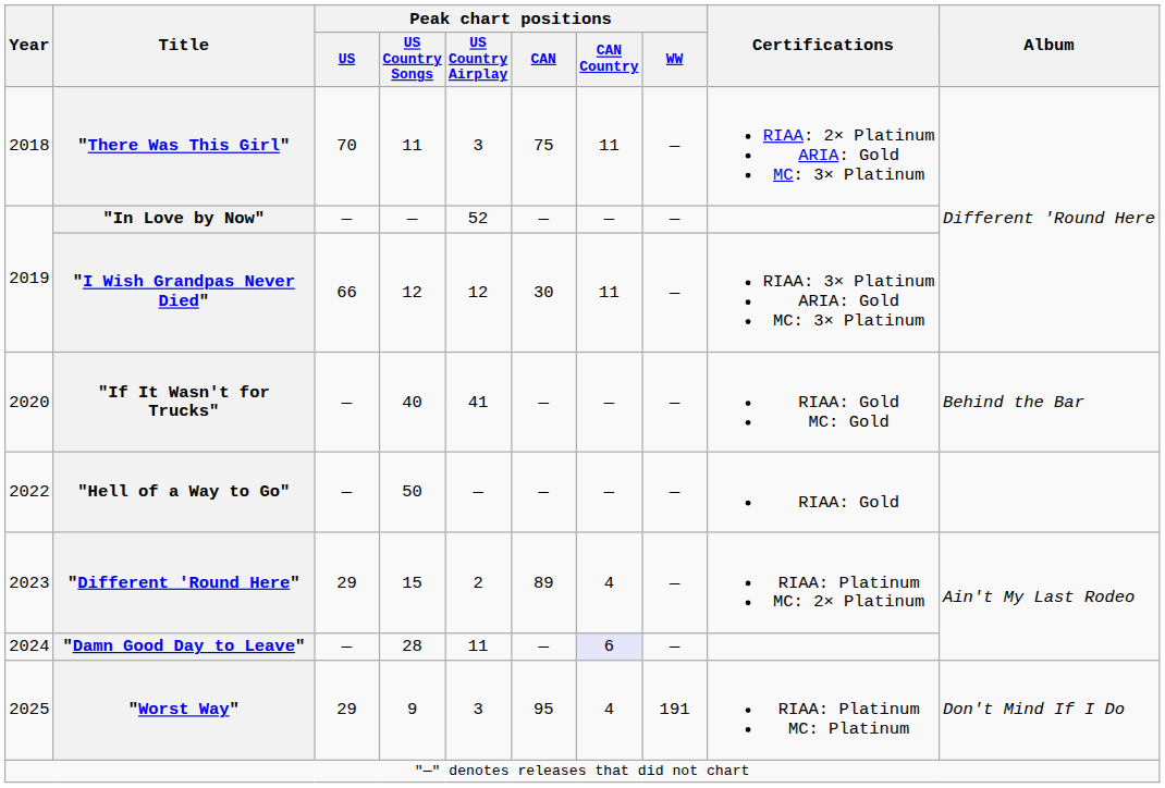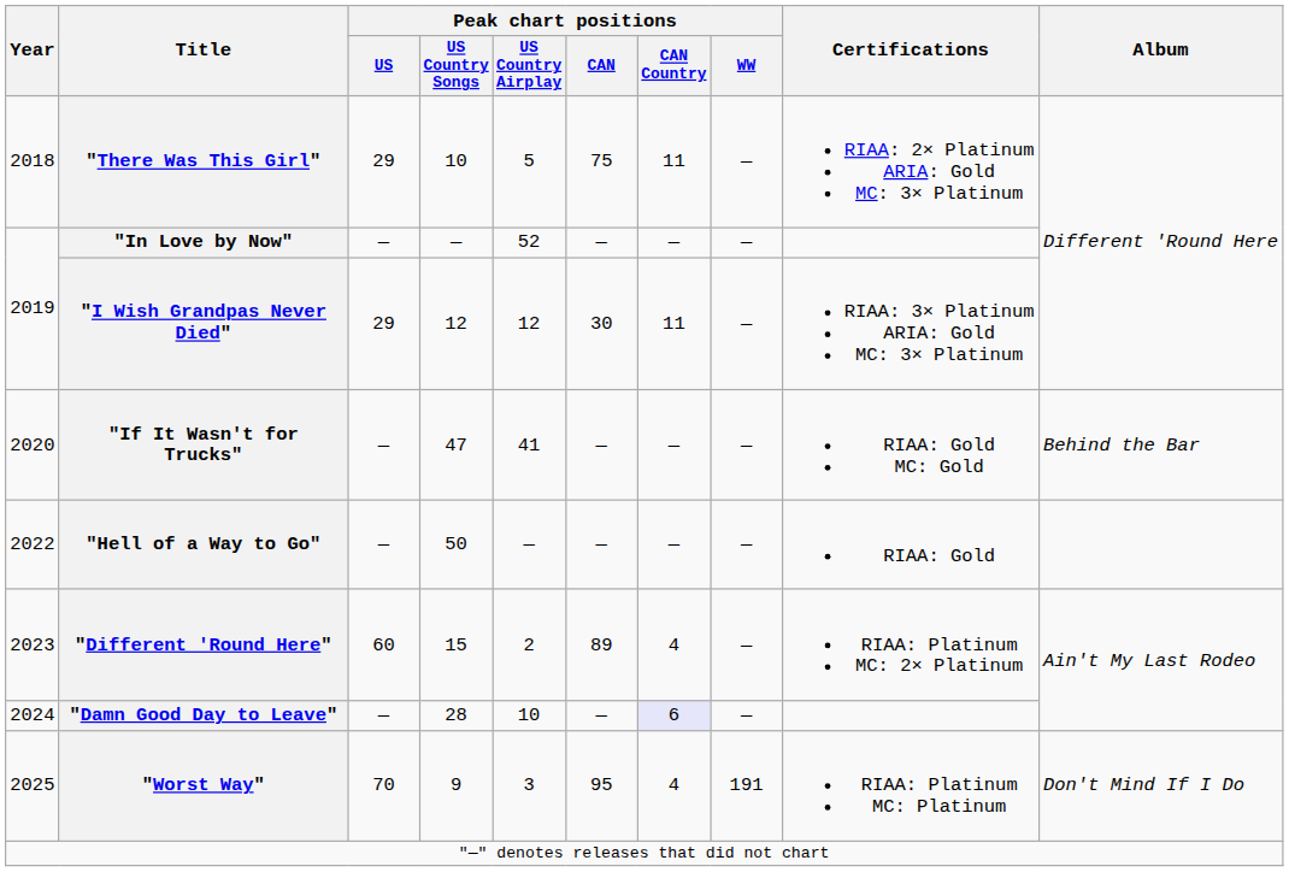 <table class="wikitable plainrowheaders" style="text-align:center;">
 <tr>
 <th scope="col" rowspan="2">Year</th>
 <th scope="col" rowspan="2" style="width:15em;">Title</th>
 <th scope="col" colspan="6">Peak chart positions</th>
 <th scope="col" rowspan="2">Certifications</th>
 <th scope="col" rowspan="2">Album</th>
 </tr>
 <tr style="font-size:smaller;">
 <th scope="col" width="45"><a href='#'>US</a><br></th>
 <th scope="col" width="45"><a href='#'>US Country Songs</a><br></th>
 <th scope="col" width="45"><a href='#'>US Country Airplay</a><br></th>
 <th scope="col" width="45"><a href='#'>CAN</a><br></th>
 <th scope="col" width="45"><a href='#'>CAN Country</a><br></th>
 <th scope="col" width="45"><a href='#'>WW</a><br></th>
 </tr>
 <tr>
 <td>2018</td>
 <th scope="row">"<a href='#'>There Was This Girl</a>"</th>
-<td>70</td>
-<td>11</td>
-<td>3</td>
+<td>29</td>
+<td>10</td>
+<td>5</td>
 <td>75</td>
 <td>11</td>
 <td>—</td>
 <td><br><ul><li><a href='#'>RIAA</a>: 2× Platinum</li><li><a href='#'>ARIA</a>: Gold</li><li><a href='#'>MC</a>: 3× Platinum</li></ul></td>
 <td align="left" rowspan="3"><em>Different 'Round Here</em></td>
 </tr>
 <tr>
 <td rowspan="2">2019</td>
 <th scope="row">"In Love by Now"</th>
 <td>—</td>
 <td>—</td>
 <td>52</td>
 <td>—</td>
 <td>—</td>
 <td>—</td>
 <td></td>
 </tr>
 <tr>
 <th scope="row">"<a href='#'>I Wish Grandpas Never Died</a>"</th>
-<td>66</td>
+<td>29</td>
 <td>12</td>
 <td>12</td>
 <td>30</td>
 <td>11</td>
 <td>—</td>
 <td><br><ul><li>RIAA: 3× Platinum</li><li>ARIA: Gold</li><li>MC: 3× Platinum</li></ul></td>
 </tr>
 <tr>
 <td>2020</td>
 <th scope="row">"If It Wasn't for Trucks"</th>
 <td>—</td>
-<td>40</td>
+<td>47</td>
 <td>41</td>
 <td>—</td>
 <td>—</td>
 <td>—</td>
 <td><br><ul><li>RIAA: Gold</li><li>MC: Gold</li></ul></td>
 <td align="left"><em>Behind the Bar</em></td>
 </tr>
 <tr>
 <td>2022</td>
 <th scope="row">"Hell of a Way to Go"</th>
 <td>—</td>
 <td>50</td>
 <td>—</td>
 <td>—</td>
 <td>—</td>
 <td>—</td>
 <td><br><ul><li>RIAA: Gold</li></ul></td>
 <td></td>
 </tr>
 <tr>
 <td>2023</td>
 <th scope="row">"<a href='#'>Different 'Round Here</a>"<br></th>
-<td>29</td>
+<td>60</td>
 <td>15</td>
 <td>2</td>
 <td>89</td>
 <td>4</td>
 <td>—</td>
 <td><br><ul><li>RIAA: Platinum</li><li>MC: 2× Platinum</li></ul></td>
 <td rowspan="2" align="left"><em>Ain't My Last Rodeo</em></td>
 </tr>
 <tr>
 <td>2024</td>
 <th scope="row">"<a href='#'>Damn Good Day to Leave</a>"</th>
 <td>—</td>
 <td>28</td>
-<td>11</td>
+<td>10</td>
 <td>—</td>
 <td style="background: lavender;">6</td>
 <td>—</td>
 <td></td>
 </tr>
 <tr>
 <td>2025</td>
 <th scope="row">"<a href='#'>Worst Way</a>"</th>
-<td>29</td>
+<td>70</td>
 <td>9</td>
 <td>3</td>
 <td>95</td>
 <td>4</td>
 <td>191</td>
 <td><br><ul><li>RIAA: Platinum</li><li>MC: Platinum</li></ul></td>
 <td align="left"><em>Don't Mind If I Do</em></td>
 </tr>
 <tr>
 <td colspan="10" style="font-size:85%">"—" denotes releases that did not chart</td>
 </tr>
 </table>
